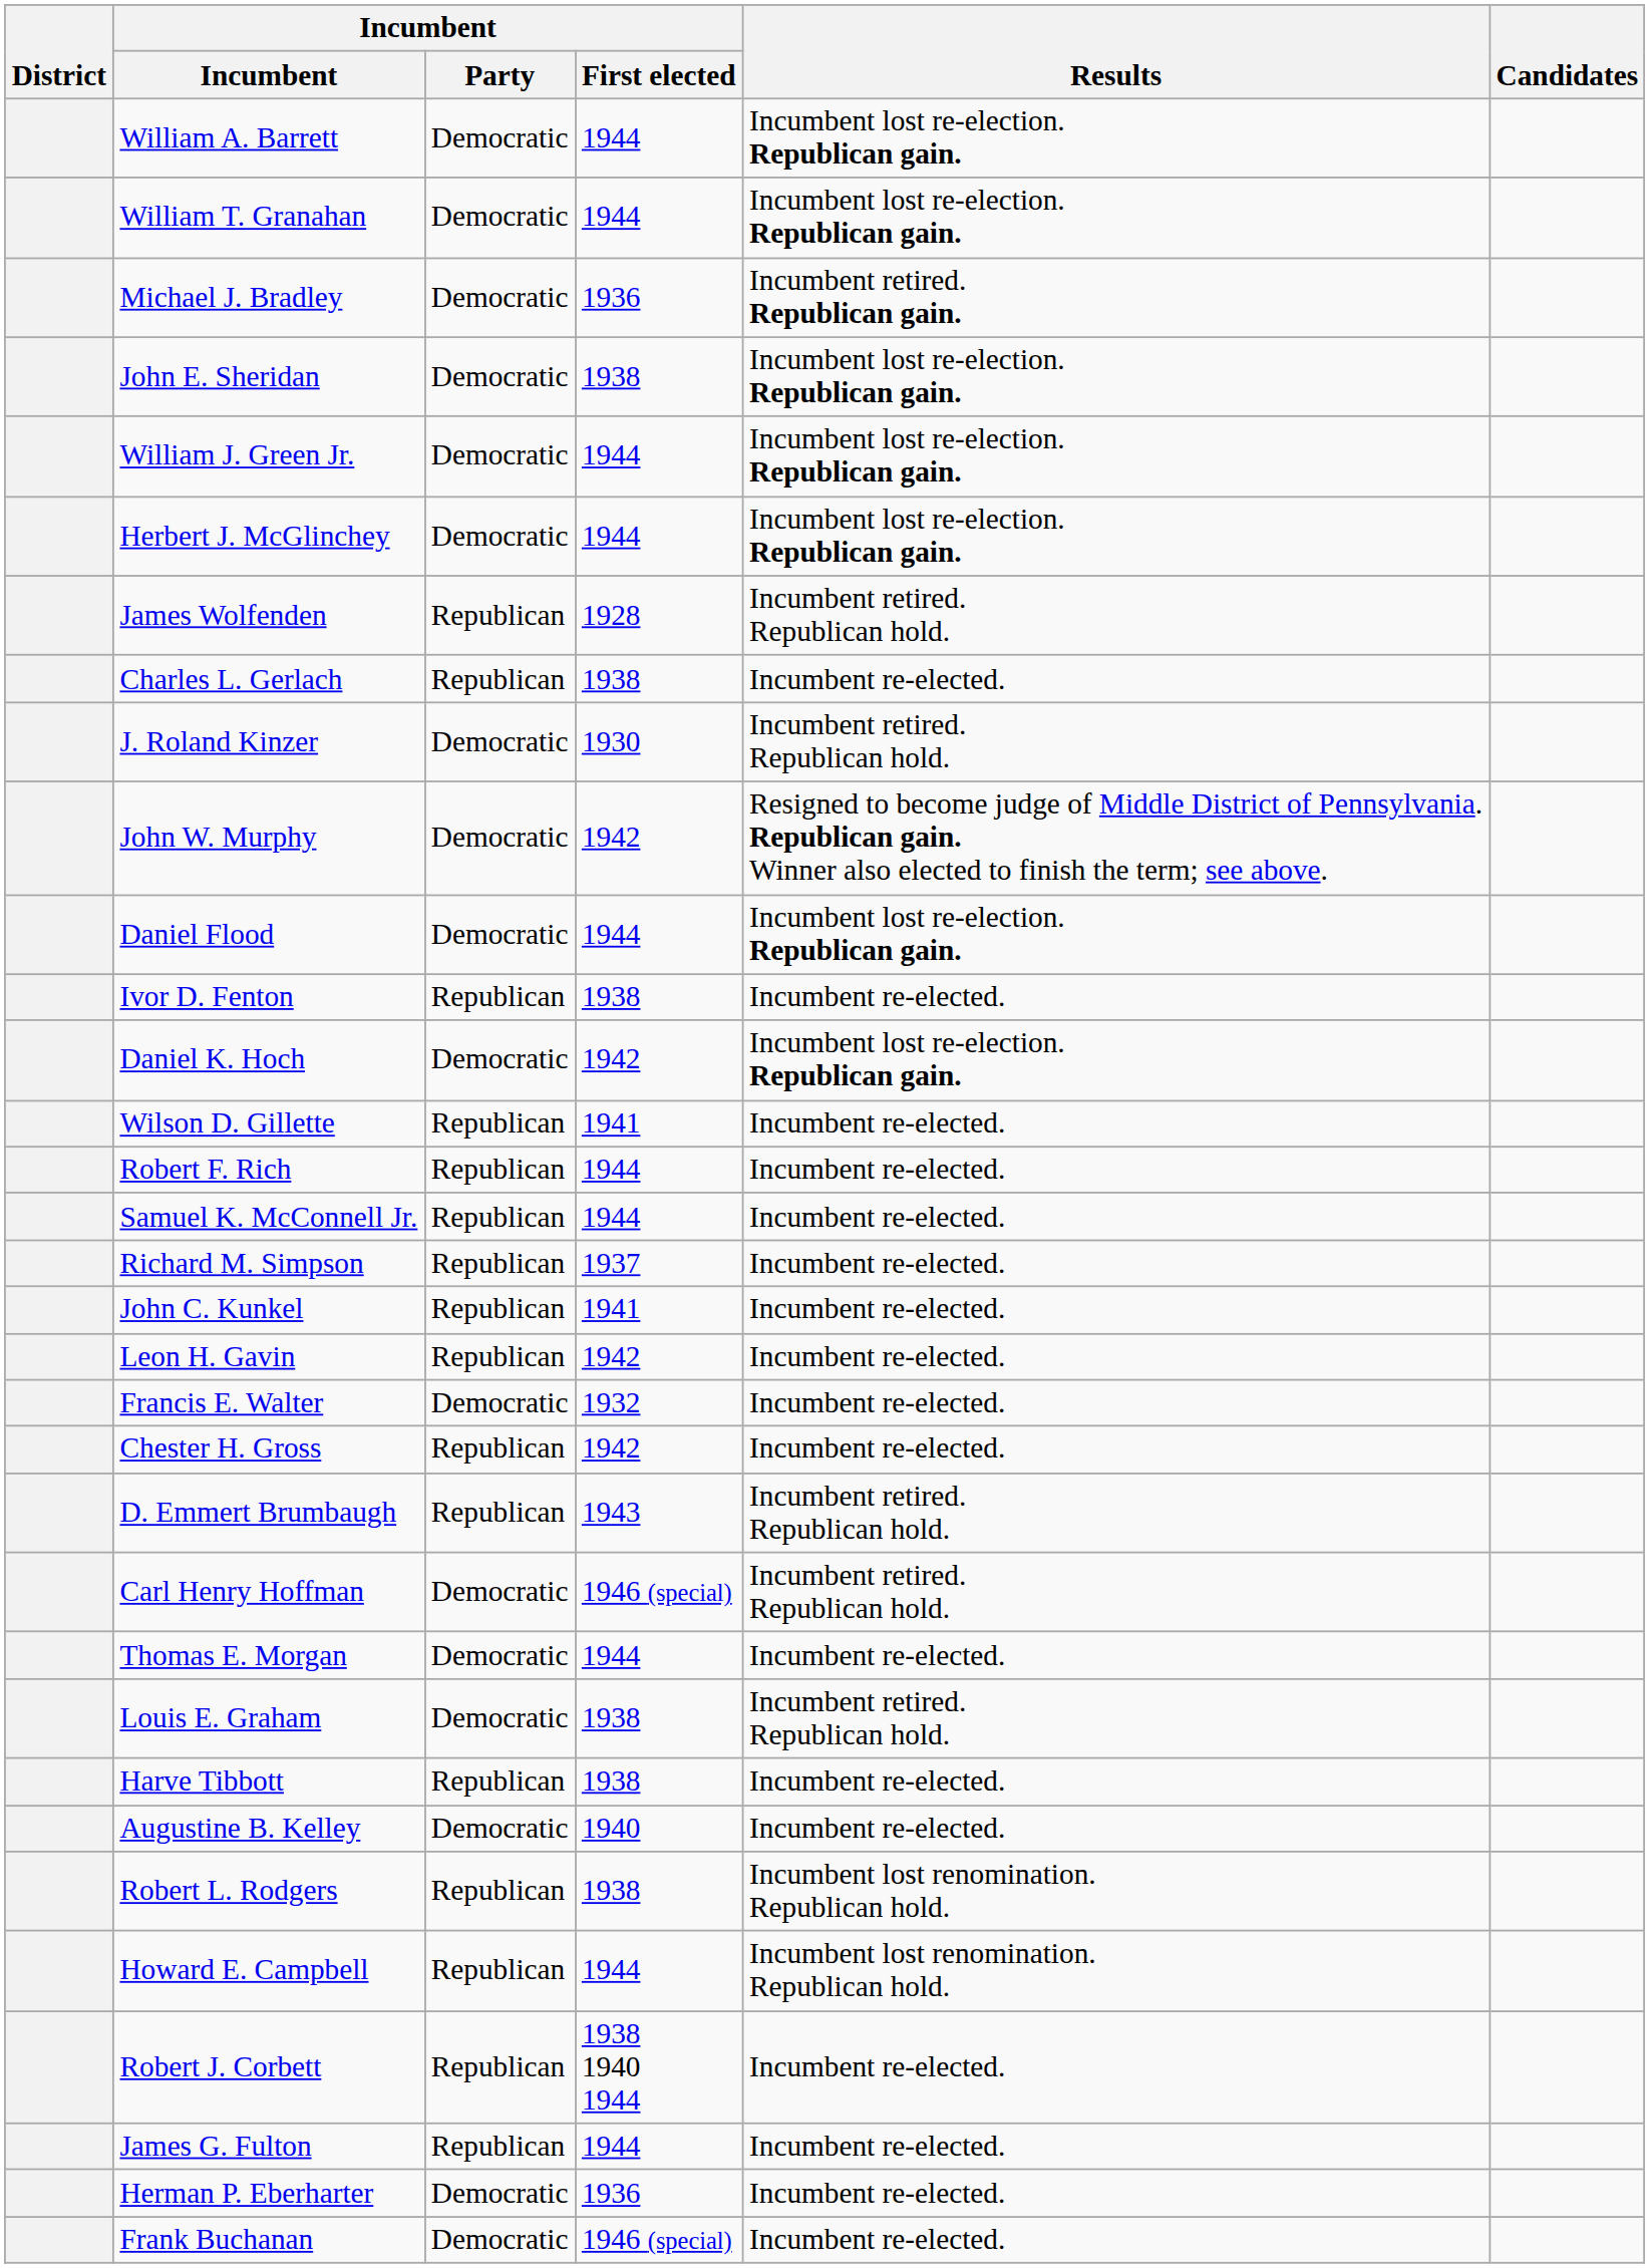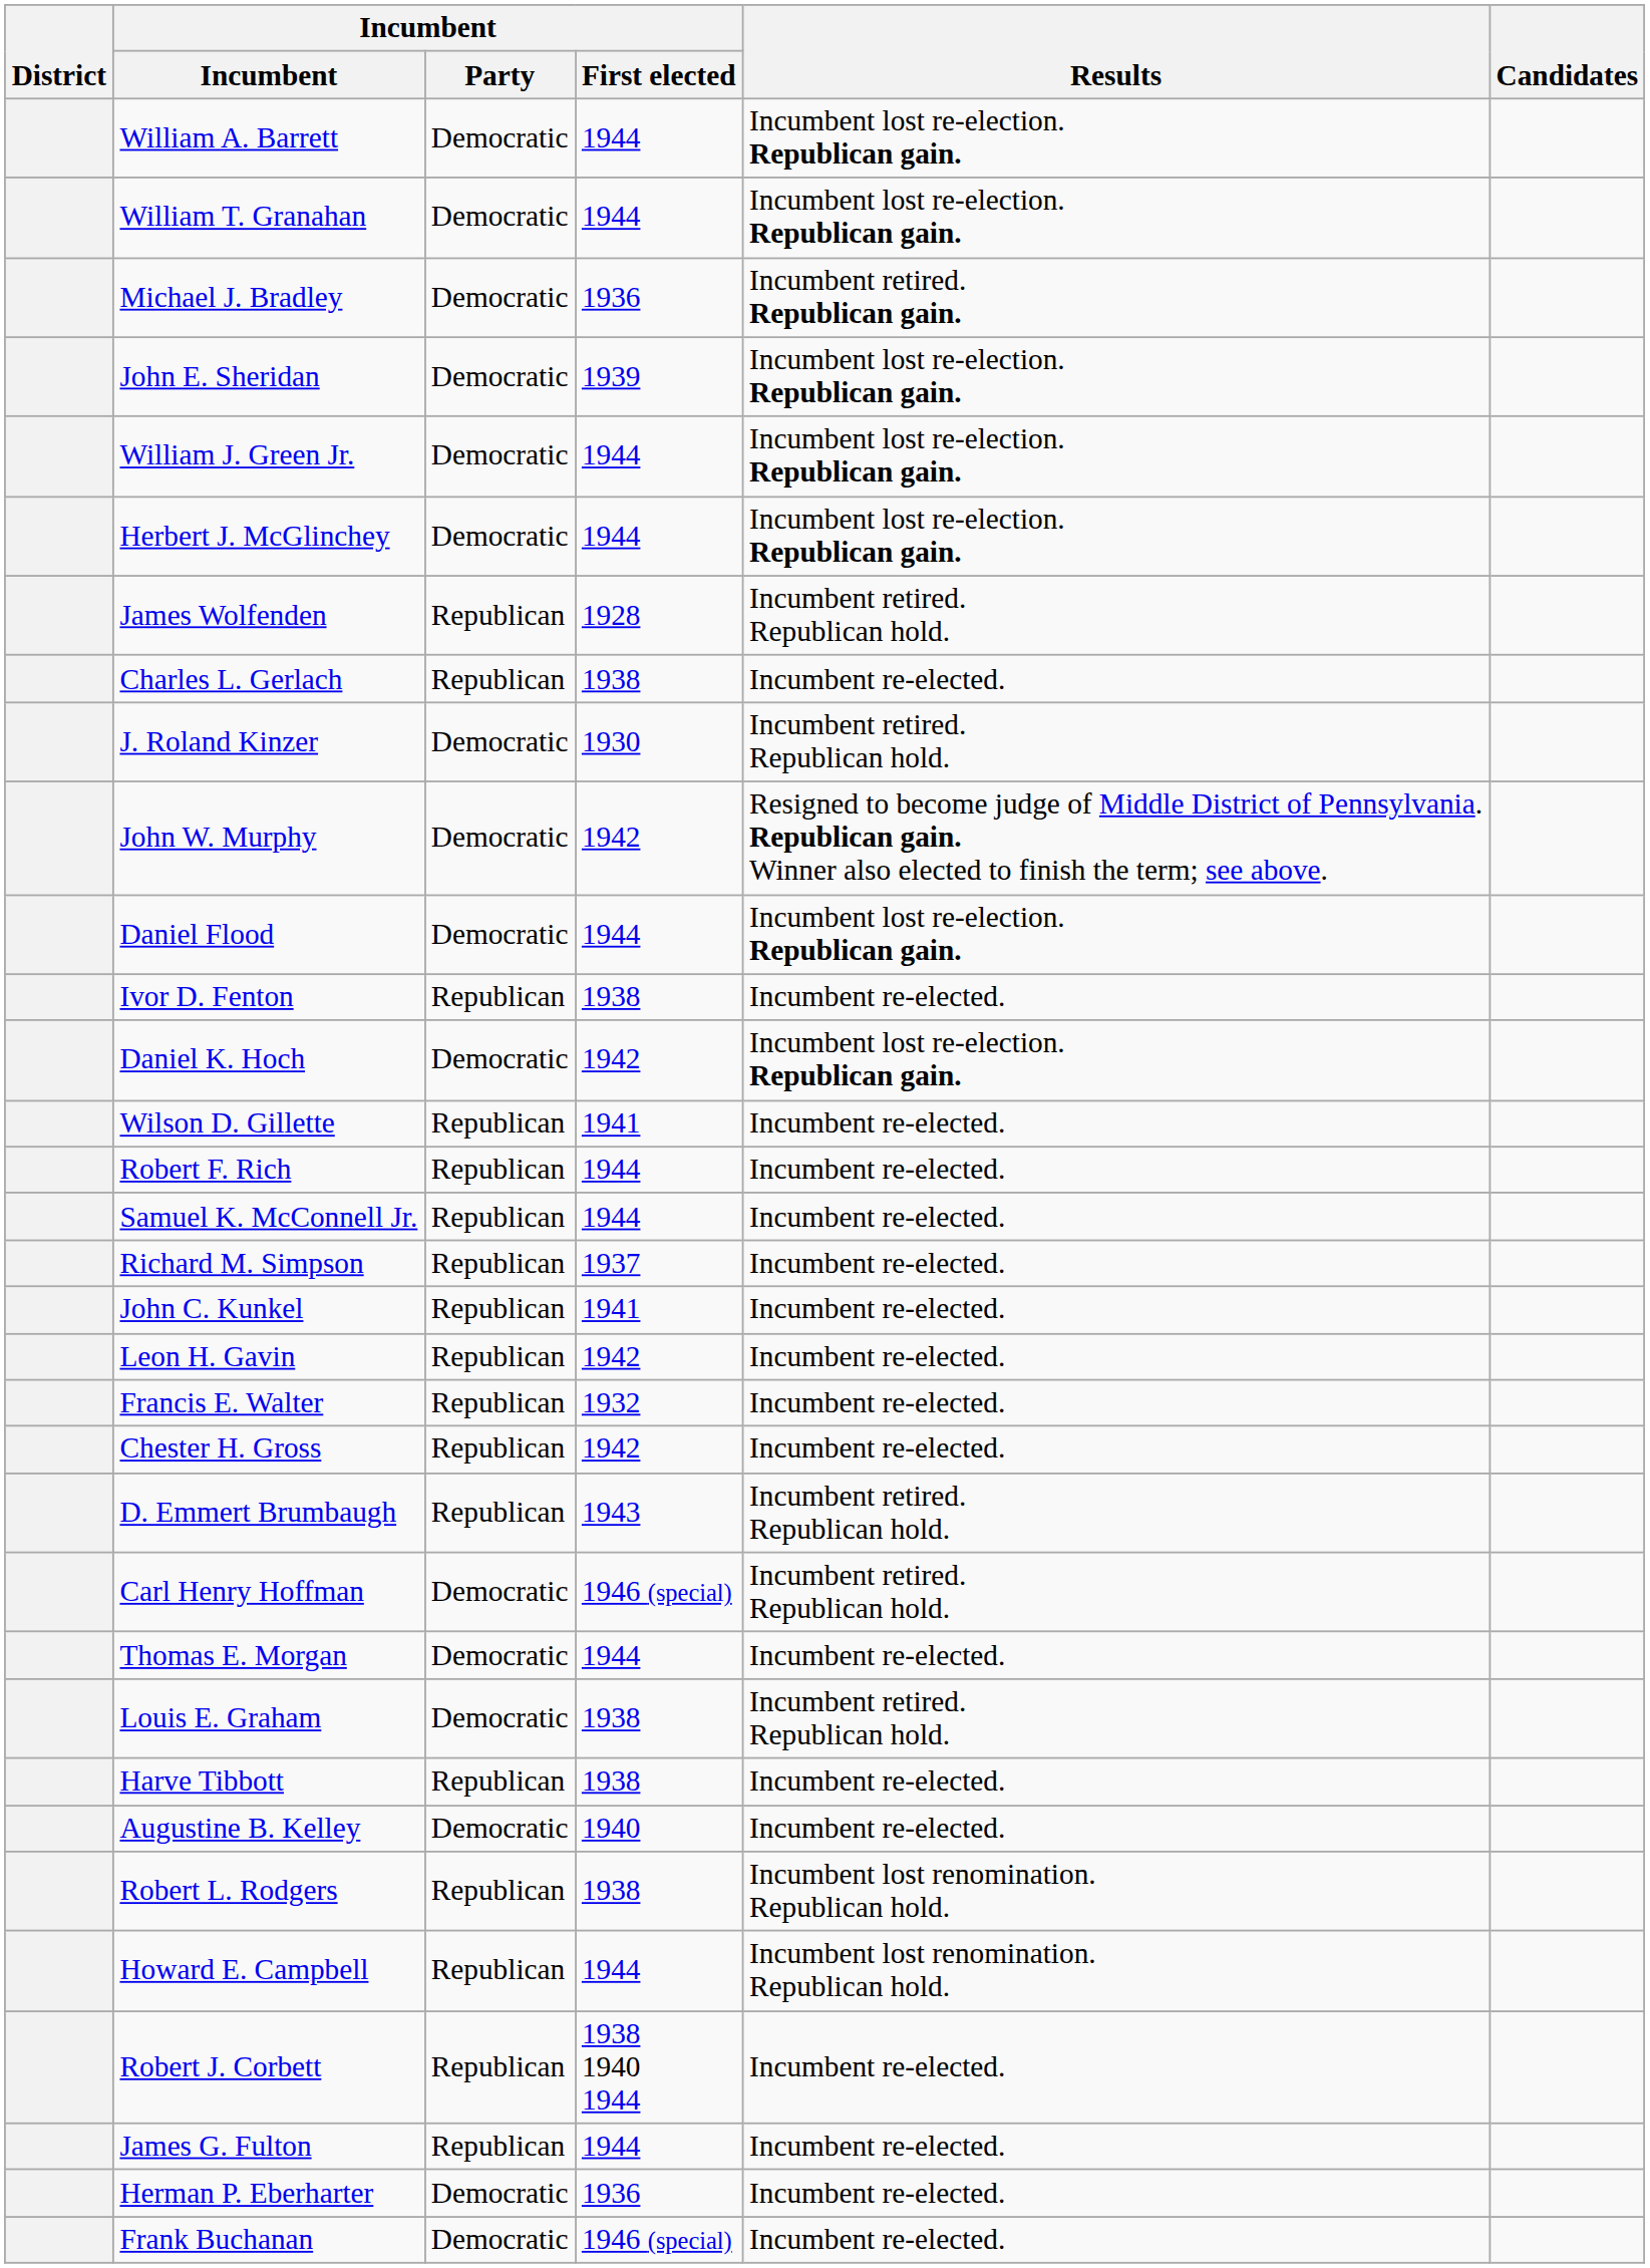 <table class=wikitable>
 <tr valign=bottom>
 <th rowspan=2>District</th>
 <th colspan=3>Incumbent</th>
 <th rowspan=2>Results</th>
 <th rowspan=2>Candidates</th>
 </tr>
 <tr>
 <th>Incumbent</th>
 <th>Party</th>
 <th>First elected</th>
 </tr>
 <tr>
 <th></th>
 <td><a href='#'>William A. Barrett</a></td>
 <td>Democratic</td>
 <td><a href='#'>1944</a></td>
 <td>Incumbent lost re-election.<br><strong>Republican gain.</strong></td>
 <td nowrap></td>
 </tr>
 <tr>
 <th></th>
 <td><a href='#'>William T. Granahan</a></td>
 <td>Democratic</td>
 <td><a href='#'>1944</a></td>
 <td>Incumbent lost re-election.<br><strong>Republican gain.</strong></td>
 <td nowrap></td>
 </tr>
 <tr>
 <th></th>
 <td><a href='#'>Michael J. Bradley</a></td>
 <td>Democratic</td>
 <td><a href='#'>1936</a></td>
 <td>Incumbent retired.<br><strong>Republican gain.</strong></td>
 <td nowrap></td>
 </tr>
 <tr>
 <th></th>
 <td><a href='#'>John E. Sheridan</a></td>
 <td>Democratic</td>
-<td><a href='#'>1938 </a></td>
+<td><a href='#'>1939 </a></td>
 <td>Incumbent lost re-election.<br><strong>Republican gain.</strong></td>
 <td nowrap></td>
 </tr>
 <tr>
 <th></th>
 <td><a href='#'>William J. Green Jr.</a></td>
 <td>Democratic</td>
 <td><a href='#'>1944</a></td>
 <td>Incumbent lost re-election.<br><strong>Republican gain.</strong></td>
 <td nowrap></td>
 </tr>
 <tr>
 <th></th>
 <td><a href='#'>Herbert J. McGlinchey</a></td>
 <td>Democratic</td>
 <td><a href='#'>1944</a></td>
 <td>Incumbent lost re-election.<br><strong>Republican gain.</strong></td>
 <td nowrap></td>
 </tr>
 <tr>
 <th></th>
 <td><a href='#'>James Wolfenden</a></td>
 <td>Republican</td>
 <td><a href='#'>1928</a></td>
 <td>Incumbent retired.<br>Republican hold.</td>
 <td nowrap></td>
 </tr>
 <tr>
 <th></th>
 <td><a href='#'>Charles L. Gerlach</a></td>
 <td>Republican</td>
 <td><a href='#'>1938</a></td>
 <td>Incumbent re-elected.</td>
 <td nowrap></td>
 </tr>
 <tr>
 <th></th>
 <td><a href='#'>J. Roland Kinzer</a></td>
 <td>Democratic</td>
 <td><a href='#'>1930</a></td>
 <td>Incumbent retired.<br>Republican hold.</td>
 <td nowrap></td>
 </tr>
 <tr>
 <th></th>
 <td><a href='#'>John W. Murphy</a></td>
 <td>Democratic</td>
 <td><a href='#'>1942</a></td>
 <td>Resigned to become judge of <a href='#'>Middle District of Pennsylvania</a>.<br><strong>Republican gain.</strong><br>Winner also elected to finish the term; <a href='#'>see above</a>.</td>
 <td nowrap></td>
 </tr>
 <tr>
 <th></th>
 <td><a href='#'>Daniel Flood</a></td>
 <td>Democratic</td>
 <td><a href='#'>1944</a></td>
 <td>Incumbent lost re-election.<br><strong>Republican gain.</strong></td>
 <td nowrap></td>
 </tr>
 <tr>
 <th></th>
 <td><a href='#'>Ivor D. Fenton</a></td>
 <td>Republican</td>
 <td><a href='#'>1938</a></td>
 <td>Incumbent re-elected.</td>
 <td nowrap></td>
 </tr>
 <tr>
 <th></th>
 <td><a href='#'>Daniel K. Hoch</a></td>
 <td>Democratic</td>
 <td><a href='#'>1942</a></td>
 <td>Incumbent lost re-election.<br><strong>Republican gain.</strong></td>
 <td nowrap></td>
 </tr>
 <tr>
 <th></th>
 <td><a href='#'>Wilson D. Gillette</a></td>
 <td>Republican</td>
 <td><a href='#'>1941 </a></td>
 <td>Incumbent re-elected.</td>
 <td nowrap></td>
 </tr>
 <tr>
 <th></th>
 <td><a href='#'>Robert F. Rich</a></td>
 <td>Republican</td>
 <td><a href='#'>1944</a></td>
 <td>Incumbent re-elected.</td>
 <td nowrap></td>
 </tr>
 <tr>
 <th></th>
 <td><a href='#'>Samuel K. McConnell Jr.</a></td>
 <td>Republican</td>
 <td><a href='#'>1944</a></td>
 <td>Incumbent re-elected.</td>
 <td nowrap></td>
 </tr>
 <tr>
 <th></th>
 <td><a href='#'>Richard M. Simpson</a></td>
 <td>Republican</td>
 <td><a href='#'>1937 </a></td>
 <td>Incumbent re-elected.</td>
 <td nowrap></td>
 </tr>
 <tr>
 <th></th>
 <td><a href='#'>John C. Kunkel</a></td>
 <td>Republican</td>
 <td><a href='#'>1941</a></td>
 <td>Incumbent re-elected.</td>
 <td nowrap></td>
 </tr>
 <tr>
 <th></th>
 <td><a href='#'>Leon H. Gavin</a></td>
 <td>Republican</td>
 <td><a href='#'>1942</a></td>
 <td>Incumbent re-elected.</td>
 <td nowrap></td>
 </tr>
 <tr>
 <th></th>
 <td><a href='#'>Francis E. Walter</a></td>
-<td>Democratic</td>
+<td>Republican</td>
 <td><a href='#'>1932</a></td>
 <td>Incumbent re-elected.</td>
 <td nowrap></td>
 </tr>
 <tr>
 <th></th>
 <td><a href='#'>Chester H. Gross</a></td>
 <td>Republican</td>
 <td><a href='#'>1942</a></td>
 <td>Incumbent re-elected.</td>
 <td nowrap></td>
 </tr>
 <tr>
 <th></th>
 <td><a href='#'>D. Emmert Brumbaugh</a></td>
 <td>Republican</td>
 <td><a href='#'>1943 </a></td>
 <td>Incumbent retired.<br>Republican hold.</td>
 <td nowrap></td>
 </tr>
 <tr>
 <th></th>
 <td><a href='#'>Carl Henry Hoffman</a></td>
 <td>Democratic</td>
 <td><a href='#'>1946 <small>(special)</small></a></td>
 <td>Incumbent retired.<br>Republican hold.</td>
 <td nowrap></td>
 </tr>
 <tr>
 <th></th>
 <td><a href='#'>Thomas E. Morgan</a></td>
 <td>Democratic</td>
 <td><a href='#'>1944</a></td>
 <td>Incumbent re-elected.</td>
 <td nowrap></td>
 </tr>
 <tr>
 <th></th>
 <td><a href='#'>Louis E. Graham</a></td>
 <td>Democratic</td>
 <td><a href='#'>1938</a></td>
 <td>Incumbent retired.<br>Republican hold.</td>
 <td nowrap></td>
 </tr>
 <tr>
 <th></th>
 <td><a href='#'>Harve Tibbott</a></td>
 <td>Republican</td>
 <td><a href='#'>1938</a></td>
 <td>Incumbent re-elected.</td>
 <td nowrap></td>
 </tr>
 <tr>
 <th></th>
 <td><a href='#'>Augustine B. Kelley</a></td>
 <td>Democratic</td>
 <td><a href='#'>1940</a></td>
 <td>Incumbent re-elected.</td>
 <td nowrap></td>
 </tr>
 <tr>
 <th></th>
 <td><a href='#'>Robert L. Rodgers</a></td>
 <td>Republican</td>
 <td><a href='#'>1938</a></td>
 <td>Incumbent lost renomination.<br>Republican hold.</td>
 <td nowrap></td>
 </tr>
 <tr>
 <th></th>
 <td><a href='#'>Howard E. Campbell</a></td>
 <td>Republican</td>
 <td><a href='#'>1944</a></td>
 <td>Incumbent lost renomination.<br>Republican hold.</td>
 <td nowrap></td>
 </tr>
 <tr>
 <th></th>
 <td><a href='#'>Robert J. Corbett</a></td>
 <td>Republican</td>
 <td><a href='#'>1938</a><br>1940 <br><a href='#'>1944</a></td>
 <td>Incumbent re-elected.</td>
 <td nowrap></td>
 </tr>
 <tr>
 <th></th>
 <td><a href='#'>James G. Fulton</a></td>
 <td>Republican</td>
 <td><a href='#'>1944</a></td>
 <td>Incumbent re-elected.</td>
 <td nowrap></td>
 </tr>
 <tr>
 <th></th>
 <td><a href='#'>Herman P. Eberharter</a></td>
 <td>Democratic</td>
 <td><a href='#'>1936</a></td>
 <td>Incumbent re-elected.</td>
 <td nowrap></td>
 </tr>
 <tr>
 <th></th>
 <td><a href='#'>Frank Buchanan</a></td>
 <td>Democratic</td>
 <td><a href='#'>1946 <small>(special)</small></a></td>
 <td>Incumbent re-elected.</td>
 <td nowrap></td>
 </tr>
 </table>
